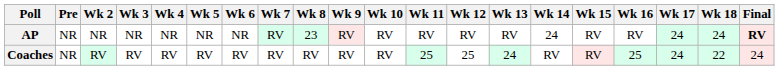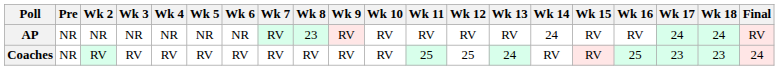 <table class="wikitable" style="white-space:nowrap;">
 <tr>
 <th>Poll</th>
 <th>Pre</th>
 <th>Wk 2</th>
 <th>Wk 3</th>
 <th>Wk 4</th>
 <th>Wk 5</th>
 <th>Wk 6</th>
 <th>Wk 7</th>
 <th>Wk 8</th>
 <th>Wk 9</th>
 <th>Wk 10</th>
 <th>Wk 11</th>
 <th>Wk 12</th>
 <th>Wk 13</th>
 <th>Wk 14</th>
 <th>Wk 15</th>
 <th>Wk 16</th>
 <th>Wk 17</th>
 <th>Wk 18</th>
 <th>Final</th>
 </tr>
 <tr style="text-align:center;">
 <th>AP</th>
 <td style="background:#FFF;">NR</td>
 <td style="background:#FFF;">NR</td>
 <td style="background:#FFF;">NR</td>
 <td style="background:#FFF;">NR</td>
 <td style="background:#FFF;">NR</td>
 <td style="background:#FFF;">NR</td>
 <td style="background:#D8FFEB;">RV</td>
 <td style="background:#D8FFEB;">23</td>
 <td style="background:#FFE6E6;">RV</td>
 <td style="background:#FFF;">RV</td>
 <td style="background:#FFF;">RV</td>
 <td style="background:#FFF;">RV</td>
 <td style="background:#FFF;">RV</td>
 <td style="background:#FFF;">24</td>
 <td style="background:#FFF;">RV</td>
 <td style="background:#FFF;">RV</td>
 <td style="background:#D8FFEB;">24</td>
 <td style="background:#D8FFEB;">24</td>
-<td style="background:#FFE6E6;"><strong>RV</strong></td>
+<td style="background:#FFE6E6;">RV</td>
 </tr>
 <tr style="text-align:center;">
 <th>Coaches</th>
 <td style="background:#FFF;">NR</td>
 <td style="background:#D8FFEB;">RV</td>
 <td style="background:#FFF;">RV</td>
 <td style="background:#FFF;">RV</td>
 <td style="background:#FFF;">RV</td>
 <td style="background:#FFF;">RV</td>
 <td style="background:#FFF;">RV</td>
 <td style="background:#FFF;">RV</td>
 <td style="background:#FFF;">RV</td>
 <td style="background:#FFF;">RV</td>
 <td style="background:#D8FFEB;">25</td>
 <td style="background:#FFF;">25</td>
 <td style="background:#D8FFEB;">24</td>
 <td style="background:#FFF;">RV</td>
 <td style="background:#FFE6E6;">RV</td>
 <td style="background:#D8FFEB;">25</td>
-<td style="background:#D8FFEB;">24</td>
-<td style="background:#D8FFEB;">22</td>
+<td style="background:#D8FFEB;">23</td>
+<td style="background:#D8FFEB;">23</td>
 <td style="background:#FFE6E6;">24</td>
 </tr>
 </table>
